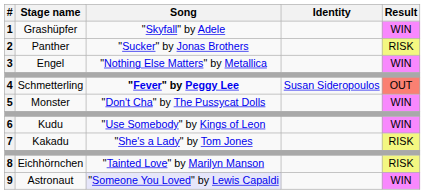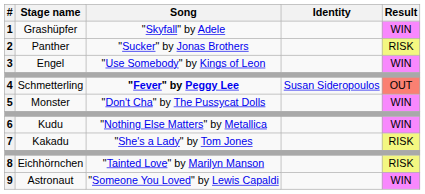 <table class="wikitable plainrowheaders" style="text-align: center;">
 <tr>
 <th>#</th>
 <th>Stage name</th>
 <th>Song</th>
 <th>Identity</th>
 <th>Result</th>
 </tr>
 <tr>
 <th>1</th>
 <td>Grashüpfer</td>
 <td>"<a href='#'>Skyfall</a>" by <a href='#'>Adele</a></td>
 <td></td>
 <td bgcolor=#F888FD>WIN</td>
 </tr>
 <tr>
 <th>2</th>
 <td>Panther</td>
 <td>"<a href='#'>Sucker</a>" by <a href='#'>Jonas Brothers</a></td>
 <td></td>
 <td bgcolor="#F3F781">RISK</td>
 </tr>
 <tr>
 <th>3</th>
 <td>Engel</td>
-<td>"<a href='#'>Nothing Else Matters</a>" by <a href='#'>Metallica</a></td>
+<td>"<a href='#'>Use Somebody</a>" by <a href='#'>Kings of Leon</a></td>
 <td></td>
 <td bgcolor=#F888FD>WIN</td>
 </tr>
 <tr>
 <td colspan="5" style="background:darkgray"></td>
 </tr>
 <tr>
 <th>4</th>
 <td>Schmetterling</td>
 <td><strong>"<a href='#'>Fever</a>" by <a href='#'>Peggy Lee</a></strong></td>
 <td><a href='#'>Susan Sideropoulos</a></td>
 <td bgcolor=salmon>OUT</td>
 </tr>
 <tr>
 <th>5</th>
 <td>Monster</td>
 <td>"<a href='#'>Don't Cha</a>" by <a href='#'>The Pussycat Dolls</a></td>
 <td></td>
 <td bgcolor=#F888FD>WIN</td>
 </tr>
 <tr>
 <td colspan="5" style="background:darkgray"></td>
 </tr>
 <tr>
 <th>6</th>
 <td>Kudu</td>
-<td>"<a href='#'>Use Somebody</a>" by <a href='#'>Kings of Leon</a></td>
+<td>"<a href='#'>Nothing Else Matters</a>" by <a href='#'>Metallica</a></td>
 <td></td>
 <td bgcolor=#F888FD>WIN</td>
 </tr>
 <tr>
 <th>7</th>
 <td>Kakadu</td>
 <td>"<a href='#'>She's a Lady</a>" by <a href='#'>Tom Jones</a></td>
 <td></td>
 <td bgcolor="#F3F781">RISK</td>
 </tr>
 <tr>
 <td colspan="5" style="background:darkgray"></td>
 </tr>
 <tr>
 <th>8</th>
 <td>Eichhörnchen</td>
 <td>"<a href='#'>Tainted Love</a>" by <a href='#'>Marilyn Manson</a></td>
 <td></td>
 <td bgcolor="#F3F781">RISK</td>
 </tr>
 <tr>
 <th>9</th>
 <td>Astronaut</td>
-<td style="background: lavender;">"<a href='#'>Someone You Loved</a>" by <a href='#'>Lewis Capaldi</a></td>
+<td>"<a href='#'>Someone You Loved</a>" by <a href='#'>Lewis Capaldi</a></td>
 <td></td>
 <td bgcolor=#F888FD>WIN</td>
 </tr>
 </table>
